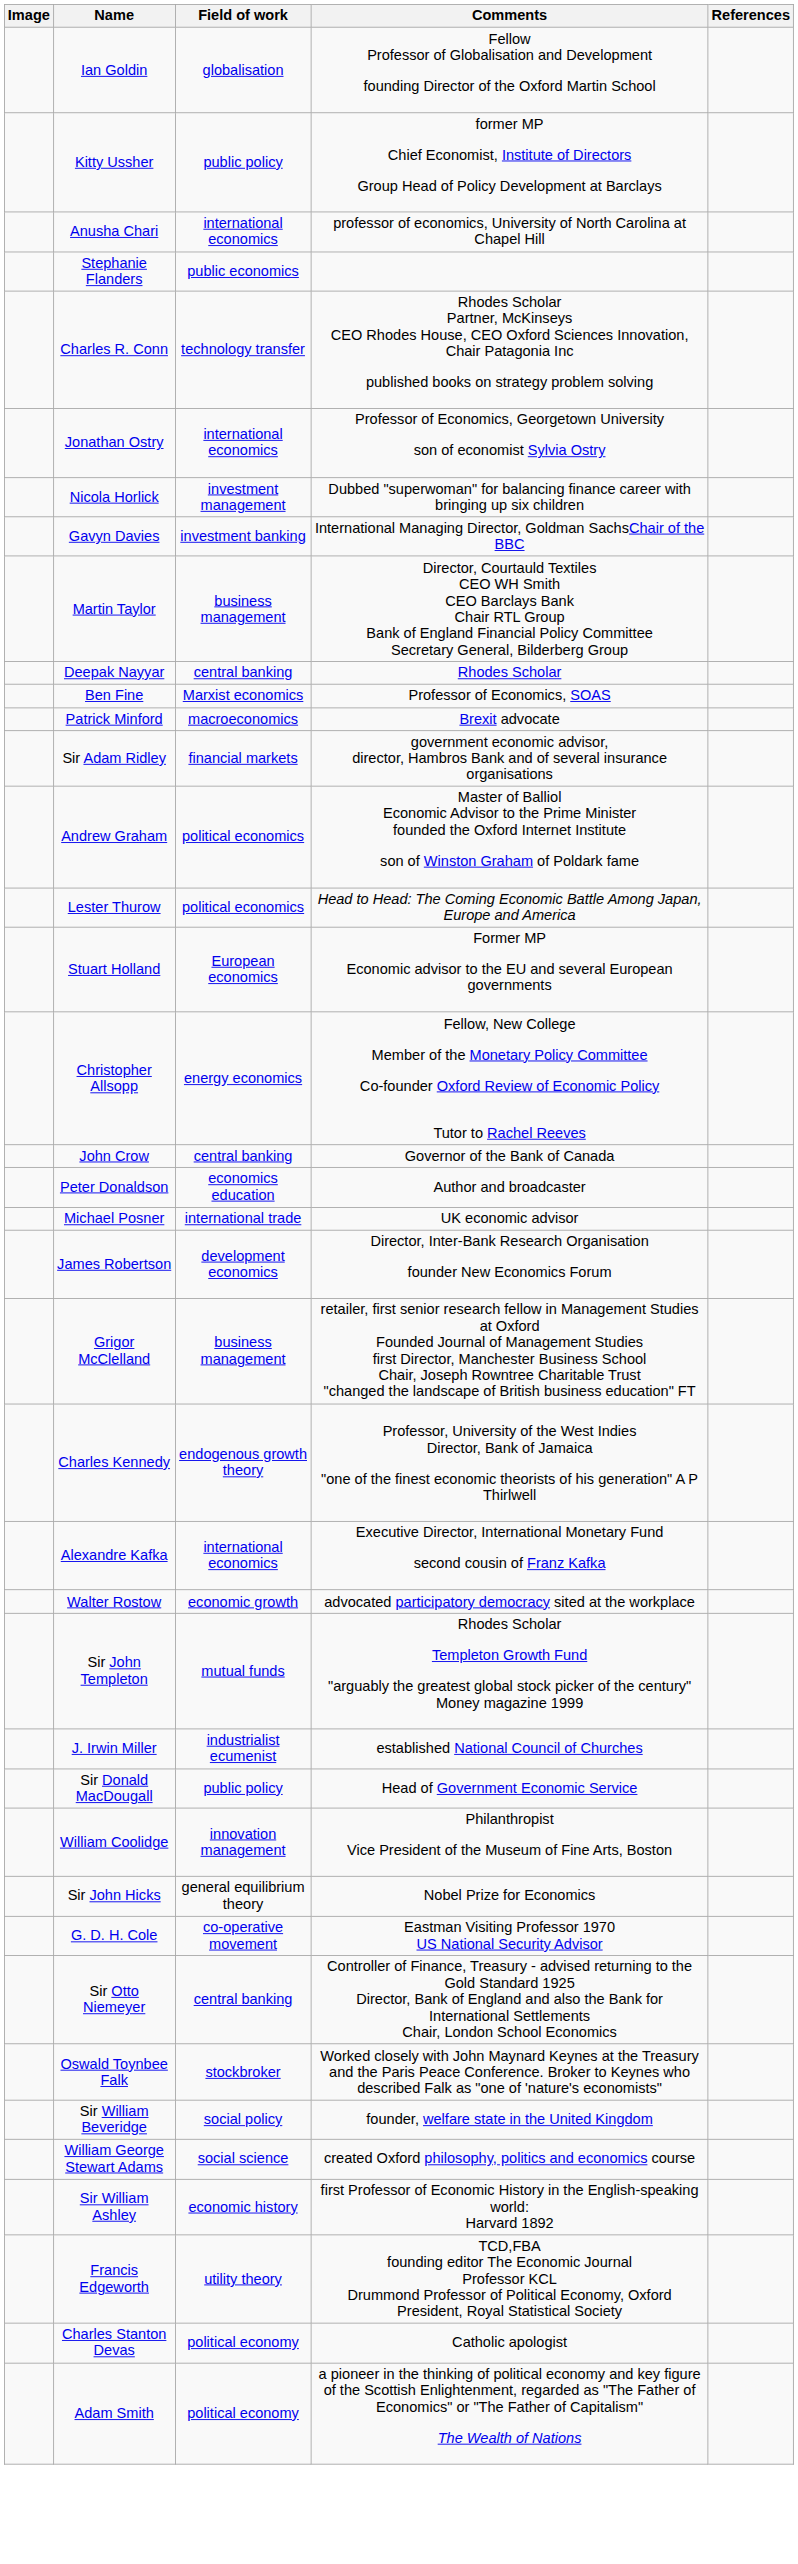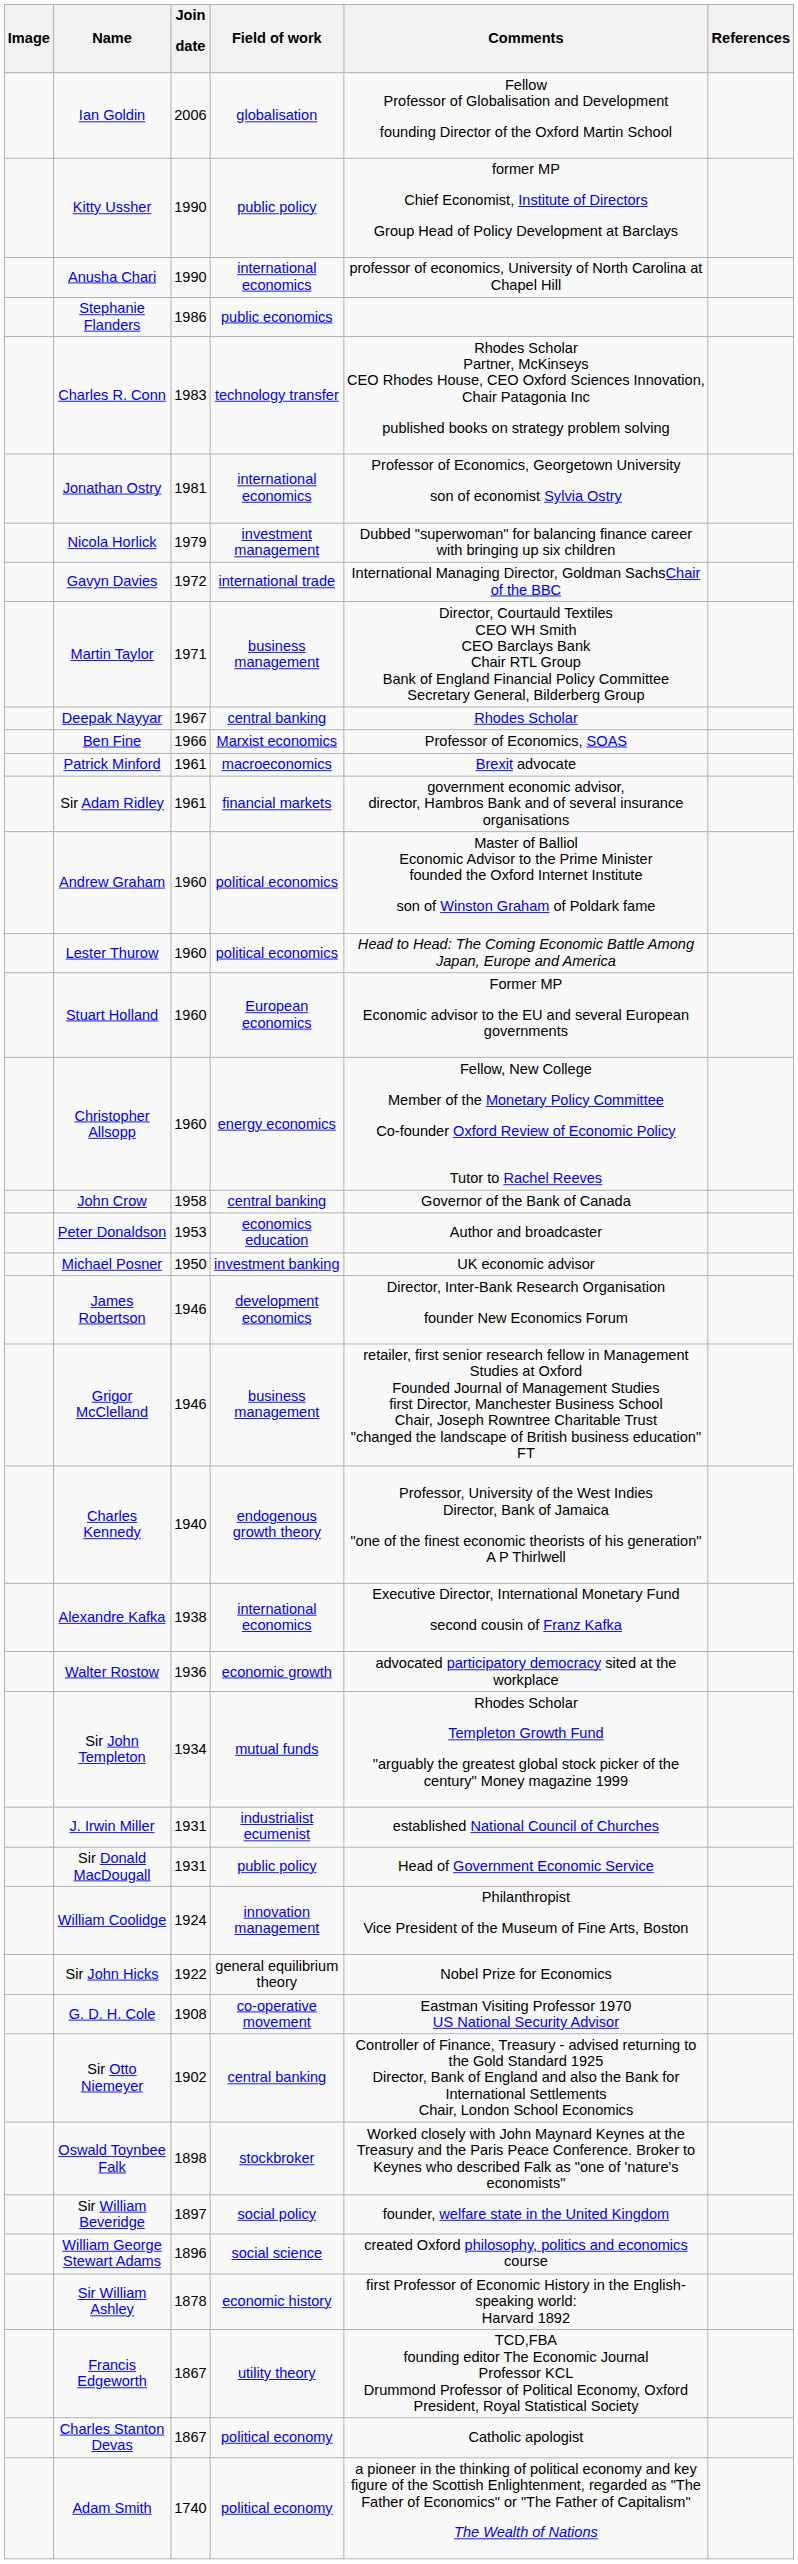 <table class="wikitable sortable" style="text-align:center; border:none;">
 <tr>
 <th class="unsortable">Image</th>
 <th>Name</th>
+<th>Join<p>date</p></th>
 <th>Field of work</th>
 <th>Comments</th>
 <th>References</th>
 </tr>
 <tr>
 <td></td>
 <td><a href='#'>Ian Goldin</a></td>
+<td>2006</td>
 <td><a href='#'>globalisation</a></td>
 <td>Fellow<br>Professor of Globalisation and Development<p>founding Director of the Oxford Martin School</p></td>
 <td></td>
 </tr>
 <tr>
 <td></td>
 <td><a href='#'>Kitty Ussher</a></td>
+<td>1990</td>
 <td><a href='#'>public policy</a></td>
 <td>former MP<p>Chief Economist, <a href='#'>Institute of Directors</a></p><p>Group Head of Policy Development at Barclays</p></td>
 <td></td>
 </tr>
 <tr>
 <td></td>
 <td><a href='#'>Anusha Chari</a></td>
+<td>1990</td>
 <td><a href='#'>international economics</a></td>
 <td>professor of economics, University of North Carolina at Chapel Hill</td>
 <td></td>
 </tr>
 <tr>
 <td></td>
 <td><a href='#'>Stephanie Flanders</a></td>
+<td>1986</td>
 <td><a href='#'>public economics</a></td>
 <td></td>
 <td></td>
 </tr>
 <tr>
 <td></td>
 <td><a href='#'>Charles R. Conn</a></td>
+<td>1983</td>
 <td><a href='#'>technology transfer</a></td>
 <td>Rhodes Scholar<br>Partner, McKinseys<br>CEO Rhodes House, CEO Oxford Sciences Innovation, Chair Patagonia Inc<p>published books on strategy problem solving</p></td>
 <td></td>
 </tr>
 <tr>
 <td></td>
 <td><a href='#'>Jonathan Ostry</a></td>
+<td>1981</td>
 <td><a href='#'>international economics</a></td>
 <td>Professor of Economics, Georgetown University<p>son of economist <a href='#'>Sylvia Ostry</a></p></td>
 <td></td>
 </tr>
 <tr>
 <td></td>
 <td><a href='#'>Nicola Horlick</a></td>
+<td>1979</td>
 <td><a href='#'>investment management</a></td>
 <td>Dubbed "superwoman" for balancing finance career with bringing up six children</td>
 <td></td>
 </tr>
 <tr>
 <td></td>
 <td><a href='#'>Gavyn Davies</a></td>
-<td><a href='#'>investment banking</a></td>
+<td>1972</td>
+<td><a href='#'>international trade</a></td>
 <td>International Managing Director, Goldman Sachs<a href='#'>Chair of the BBC</a></td>
 <td></td>
 </tr>
 <tr>
 <td></td>
 <td><a href='#'>Martin Taylor</a></td>
+<td>1971</td>
 <td><a href='#'>business management</a></td>
 <td>Director, Courtauld Textiles<br>CEO WH Smith<br>CEO Barclays Bank<br>Chair RTL Group<br>Bank of England Financial Policy Committee<br>Secretary General, Bilderberg Group</td>
 <td></td>
 </tr>
 <tr>
 <td></td>
 <td><a href='#'>Deepak Nayyar</a></td>
+<td>1967</td>
 <td><a href='#'>central banking</a></td>
 <td><a href='#'>Rhodes Scholar</a></td>
 <td></td>
 </tr>
 <tr>
 <td></td>
 <td><a href='#'>Ben Fine</a></td>
+<td>1966</td>
 <td><a href='#'>Marxist economics</a></td>
 <td>Professor of Economics, <a href='#'>SOAS</a></td>
 <td></td>
 </tr>
 <tr>
 <td></td>
 <td><a href='#'>Patrick Minford</a></td>
+<td>1961</td>
 <td><a href='#'>macroeconomics</a></td>
 <td><a href='#'>Brexit</a> advocate</td>
 <td></td>
 </tr>
 <tr>
 <td></td>
 <td>Sir <a href='#'>Adam Ridley</a></td>
+<td>1961</td>
 <td><a href='#'>financial markets</a></td>
 <td>government economic advisor,<br>director, Hambros Bank and of several insurance organisations</td>
 <td></td>
 </tr>
 <tr>
 <td></td>
 <td><a href='#'>Andrew Graham</a></td>
+<td>1960</td>
 <td><a href='#'>political economics</a></td>
 <td>Master of Balliol<br>Economic Advisor to the Prime Minister<br>founded the Oxford Internet Institute<p>son of <a href='#'>Winston Graham</a> of Poldark fame</p></td>
 <td></td>
 </tr>
 <tr>
 <td></td>
 <td><a href='#'>Lester Thurow</a></td>
+<td>1960</td>
 <td><a href='#'>political economics</a></td>
 <td><em>Head to Head: The Coming Economic Battle Among Japan, Europe and America</em></td>
 <td></td>
 </tr>
 <tr>
 <td></td>
 <td><a href='#'>Stuart Holland</a></td>
+<td>1960</td>
 <td><a href='#'>European economics</a></td>
 <td>Former MP<p>Economic advisor to the EU and several European governments</p></td>
 <td></td>
 </tr>
 <tr>
 <td></td>
 <td><a href='#'>Christopher Allsopp</a></td>
+<td>1960</td>
 <td><a href='#'>energy economics</a></td>
 <td>Fellow, New College<p>Member of the <a href='#'>Monetary Policy Committee</a></p>Co-founder  <a href='#'>Oxford Review of Economic Policy</a></p><br>Tutor to <a href='#'>Rachel Reeves</a></td>
 <td></td>
 </tr>
 <tr>
 <td></td>
 <td><a href='#'>John Crow</a></td>
+<td>1958</td>
 <td><a href='#'>central banking</a></td>
 <td>Governor of the Bank of Canada</td>
 <td></td>
 </tr>
 <tr>
 <td></td>
 <td><a href='#'>Peter Donaldson</a></td>
+<td>1953</td>
 <td><a href='#'>economics education</a></td>
 <td>Author and broadcaster</td>
 <td></td>
 </tr>
 <tr>
 <td></td>
 <td><a href='#'>Michael Posner</a></td>
-<td><a href='#'>international trade</a></td>
+<td>1950</td>
+<td><a href='#'>investment banking</a></td>
 <td>UK economic advisor</td>
 <td></td>
 </tr>
 <tr>
 <td></td>
 <td><a href='#'>James Robertson</a></td>
+<td>1946</td>
 <td><a href='#'>development economics</a></td>
 <td>Director, Inter-Bank Research Organisation<p>founder New Economics Forum</p></td>
 <td></td>
 </tr>
 <tr>
 <td></td>
 <td><a href='#'>Grigor McClelland</a></td>
+<td>1946</td>
 <td><a href='#'>business management</a></td>
 <td>retailer, first senior research fellow in Management Studies at Oxford<br>Founded Journal of Management Studies<br>first Director, Manchester Business School<br>Chair, Joseph Rowntree Charitable Trust<br>"changed the landscape of British business education" FT</td>
 <td></td>
 </tr>
 <tr>
 <td></td>
 <td><a href='#'>Charles Kennedy</a></td>
+<td>1940</td>
 <td><a href='#'>endogenous growth theory</a></td>
 <td><br>Professor, University of the West Indies<br>Director, Bank of Jamaica<p>"one of the finest economic theorists of his generation" A P Thirlwell</p></td>
 <td></td>
 </tr>
 <tr>
 <td></td>
 <td><a href='#'>Alexandre Kafka</a></td>
+<td>1938</td>
 <td><a href='#'>international economics</a></td>
 <td>Executive Director, International Monetary Fund<p>second cousin of <a href='#'>Franz Kafka</a></p></td>
 <td></td>
 </tr>
 <tr>
 <td></td>
 <td><a href='#'>Walter Rostow</a></td>
+<td>1936</td>
 <td><a href='#'>economic growth</a></td>
 <td>advocated  <a href='#'>participatory democracy</a> sited at the workplace</td>
 <td></td>
 </tr>
 <tr>
 <td></td>
 <td>Sir <a href='#'>John Templeton</a></td>
+<td>1934</td>
 <td><a href='#'>mutual funds</a></td>
 <td>Rhodes Scholar<p><a href='#'>Templeton Growth Fund</a></p><p>"arguably the greatest global stock picker of the century" Money magazine 1999</p></td>
 <td></td>
 </tr>
 <tr>
 <td></td>
 <td><a href='#'>J. Irwin Miller</a></td>
+<td>1931</td>
 <td><a href='#'>industrialist</a><br><a href='#'>ecumenist</a></td>
 <td>established <a href='#'>National Council of Churches</a></td>
 <td></td>
 </tr>
 <tr>
 <td></td>
 <td>Sir <a href='#'>Donald MacDougall</a></td>
+<td>1931</td>
 <td><a href='#'>public policy</a></td>
 <td>Head of <a href='#'>Government Economic Service</a></td>
 <td></td>
 </tr>
 <tr>
 <td></td>
 <td><a href='#'>William Coolidge</a></td>
+<td>1924</td>
 <td><a href='#'>innovation management</a></td>
 <td>Philanthropist<p>Vice President of the Museum of Fine Arts, Boston</p></td>
 <td></td>
 </tr>
 <tr>
 <td></td>
 <td>Sir <a href='#'>John Hicks</a></td>
+<td>1922</td>
 <td>general equilibrium theory</td>
 <td>Nobel Prize for Economics</td>
 <td></td>
 </tr>
 <tr>
 <td></td>
 <td><a href='#'>G. D. H. Cole</a></td>
+<td>1908</td>
 <td><a href='#'>co-operative movement</a></td>
 <td>Eastman Visiting Professor 1970<br><a href='#'>US National Security Advisor</a></td>
 <td></td>
 </tr>
 <tr>
 <td></td>
 <td>Sir <a href='#'>Otto Niemeyer</a></td>
+<td>1902</td>
 <td><a href='#'>central banking</a></td>
 <td>Controller of Finance, Treasury - advised returning to the Gold Standard 1925<br>Director, Bank of England and also the Bank for International Settlements<br>Chair, London School Economics</td>
 <td></td>
 </tr>
 <tr>
 <td></td>
 <td><a href='#'>Oswald Toynbee Falk</a></td>
+<td>1898</td>
 <td><a href='#'>stockbroker</a></td>
 <td>Worked closely with John Maynard Keynes at the Treasury and the Paris Peace Conference. Broker to Keynes who described Falk as "one of 'nature's economists"</td>
 <td><br></td>
 </tr>
 <tr>
 <td></td>
 <td>Sir <a href='#'>William Beveridge</a></td>
+<td>1897</td>
 <td><a href='#'>social policy</a></td>
 <td>founder, <a href='#'>welfare state in the United Kingdom</a></td>
 <td></td>
 </tr>
 <tr>
 <td></td>
 <td><a href='#'>William George Stewart Adams</a></td>
+<td>1896</td>
 <td><a href='#'>social science</a></td>
 <td>created Oxford <a href='#'>philosophy, politics and economics</a> course</td>
 <td></td>
 </tr>
 <tr>
 <td></td>
 <td><a href='#'>Sir William Ashley</a></td>
+<td>1878</td>
 <td><a href='#'>economic history</a></td>
 <td>first Professor of Economic History in the English-speaking world:<br>Harvard 1892</td>
 <td> </td>
 </tr>
 <tr>
 <td></td>
 <td><a href='#'>Francis Edgeworth</a></td>
+<td>1867</td>
 <td><a href='#'>utility theory</a></td>
 <td>TCD,FBA<br>founding editor The Economic Journal<br>Professor KCL<br>Drummond Professor of Political Economy, Oxford<br>President, Royal Statistical Society</td>
 <td></td>
 </tr>
 <tr>
 <td></td>
 <td><a href='#'>Charles Stanton Devas</a></td>
+<td>1867</td>
 <td><a href='#'>political economy</a></td>
 <td>Catholic apologist</td>
 <td></td>
 </tr>
 <tr>
 <td></td>
 <td><a href='#'>Adam Smith</a></td>
+<td>1740</td>
 <td><a href='#'>political economy</a></td>
 <td>a pioneer in the thinking of political economy and key figure of the Scottish Enlightenment, regarded as "The Father of Economics" or "The Father of Capitalism"<p><em><a href='#'>The Wealth of Nations</a></em></p></td>
 <td></td>
 </tr>
 </table>
